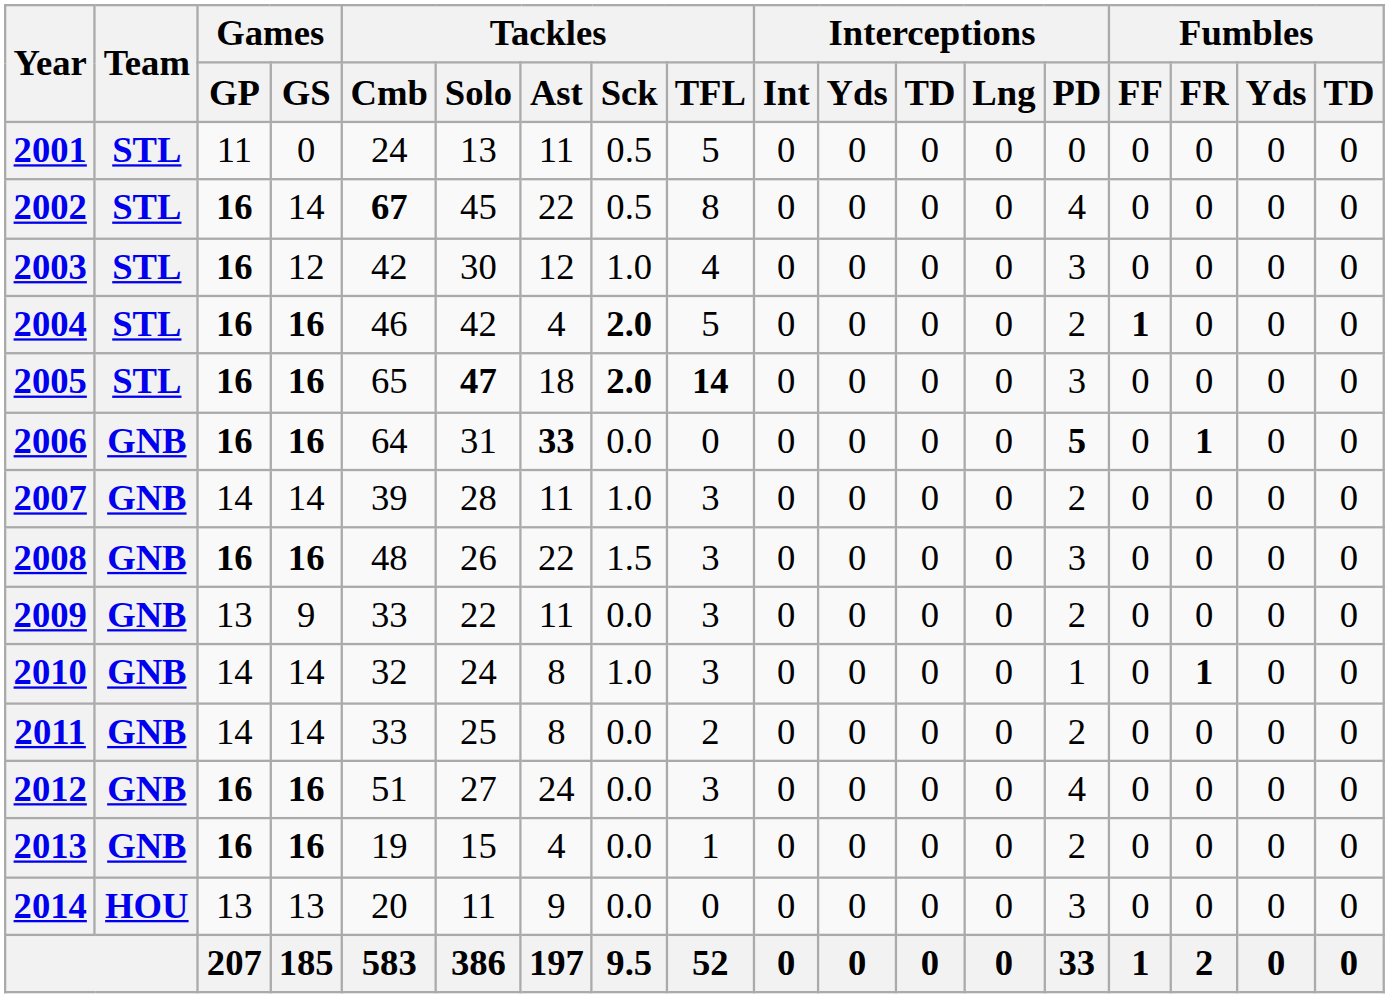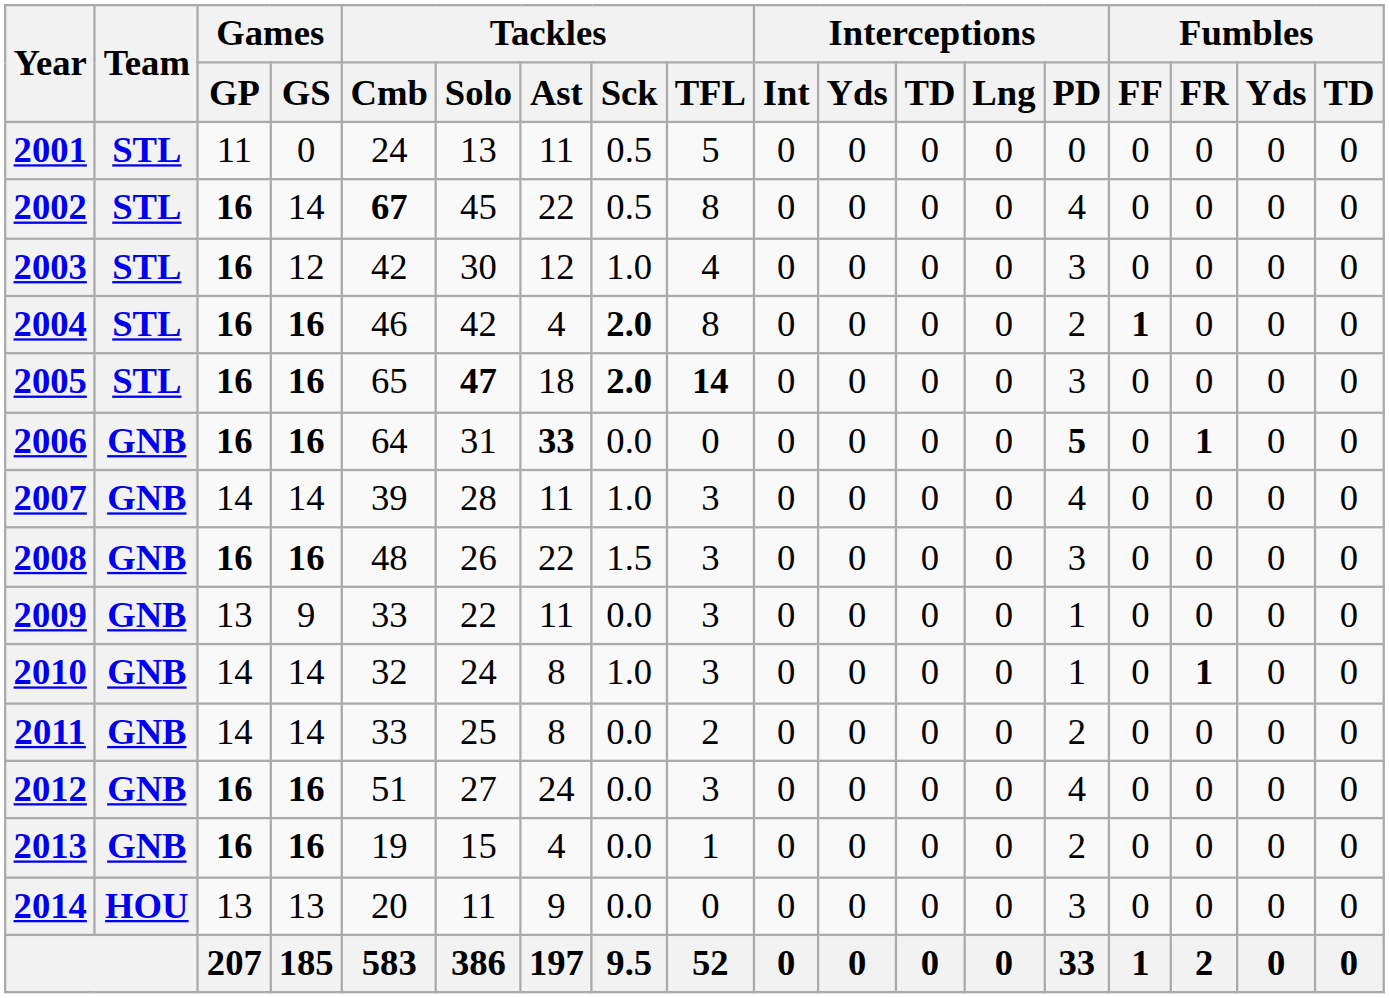 <table class="wikitable" style="text-align:center">
 <tr>
 <th rowspan="2">Year</th>
 <th rowspan="2">Team</th>
 <th colspan="2">Games</th>
 <th colspan="5">Tackles</th>
 <th colspan="5">Interceptions</th>
 <th colspan="4">Fumbles</th>
 </tr>
 <tr>
 <th>GP</th>
 <th>GS</th>
 <th>Cmb</th>
 <th>Solo</th>
 <th>Ast</th>
 <th>Sck</th>
 <th>TFL</th>
 <th>Int</th>
 <th>Yds</th>
 <th>TD</th>
 <th>Lng</th>
 <th>PD</th>
 <th>FF</th>
 <th>FR</th>
 <th>Yds</th>
 <th>TD</th>
 </tr>
 <tr>
 <th><a href='#'>2001</a></th>
 <th><a href='#'>STL</a></th>
 <td>11</td>
 <td>0</td>
 <td>24</td>
 <td>13</td>
 <td>11</td>
 <td>0.5</td>
 <td>5</td>
 <td>0</td>
 <td>0</td>
 <td>0</td>
 <td>0</td>
 <td>0</td>
 <td>0</td>
 <td>0</td>
 <td>0</td>
 <td>0</td>
 </tr>
 <tr>
 <th><a href='#'>2002</a></th>
 <th><a href='#'>STL</a></th>
 <td><strong>16</strong></td>
 <td>14</td>
 <td><strong>67</strong></td>
 <td>45</td>
 <td>22</td>
 <td>0.5</td>
 <td>8</td>
 <td>0</td>
 <td>0</td>
 <td>0</td>
 <td>0</td>
 <td>4</td>
 <td>0</td>
 <td>0</td>
 <td>0</td>
 <td>0</td>
 </tr>
 <tr>
 <th><a href='#'>2003</a></th>
 <th><a href='#'>STL</a></th>
 <td><strong>16</strong></td>
 <td>12</td>
 <td>42</td>
 <td>30</td>
 <td>12</td>
 <td>1.0</td>
 <td>4</td>
 <td>0</td>
 <td>0</td>
 <td>0</td>
 <td>0</td>
 <td>3</td>
 <td>0</td>
 <td>0</td>
 <td>0</td>
 <td>0</td>
 </tr>
 <tr>
 <th><a href='#'>2004</a></th>
 <th><a href='#'>STL</a></th>
 <td><strong>16</strong></td>
 <td><strong>16</strong></td>
 <td>46</td>
 <td>42</td>
 <td>4</td>
 <td><strong>2.0</strong></td>
-<td>5</td>
+<td>8</td>
 <td>0</td>
 <td>0</td>
 <td>0</td>
 <td>0</td>
 <td>2</td>
 <td><strong>1</strong></td>
 <td>0</td>
 <td>0</td>
 <td>0</td>
 </tr>
 <tr>
 <th><a href='#'>2005</a></th>
 <th><a href='#'>STL</a></th>
 <td><strong>16</strong></td>
 <td><strong>16</strong></td>
 <td>65</td>
 <td><strong>47</strong></td>
 <td>18</td>
 <td><strong>2.0</strong></td>
 <td><strong>14</strong></td>
 <td>0</td>
 <td>0</td>
 <td>0</td>
 <td>0</td>
 <td>3</td>
 <td>0</td>
 <td>0</td>
 <td>0</td>
 <td>0</td>
 </tr>
 <tr>
 <th><a href='#'>2006</a></th>
 <th><a href='#'>GNB</a></th>
 <td><strong>16</strong></td>
 <td><strong>16</strong></td>
 <td>64</td>
 <td>31</td>
 <td><strong>33</strong></td>
 <td>0.0</td>
 <td>0</td>
 <td>0</td>
 <td>0</td>
 <td>0</td>
 <td>0</td>
 <td><strong>5</strong></td>
 <td>0</td>
 <td><strong>1</strong></td>
 <td>0</td>
 <td>0</td>
 </tr>
 <tr>
 <th><a href='#'>2007</a></th>
 <th><a href='#'>GNB</a></th>
 <td>14</td>
 <td>14</td>
 <td>39</td>
 <td>28</td>
 <td>11</td>
 <td>1.0</td>
 <td>3</td>
 <td>0</td>
 <td>0</td>
 <td>0</td>
 <td>0</td>
-<td>2</td>
+<td>4</td>
 <td>0</td>
 <td>0</td>
 <td>0</td>
 <td>0</td>
 </tr>
 <tr>
 <th><a href='#'>2008</a></th>
 <th><a href='#'>GNB</a></th>
 <td><strong>16</strong></td>
 <td><strong>16</strong></td>
 <td>48</td>
 <td>26</td>
 <td>22</td>
 <td>1.5</td>
 <td>3</td>
 <td>0</td>
 <td>0</td>
 <td>0</td>
 <td>0</td>
 <td>3</td>
 <td>0</td>
 <td>0</td>
 <td>0</td>
 <td>0</td>
 </tr>
 <tr>
 <th><a href='#'>2009</a></th>
 <th><a href='#'>GNB</a></th>
 <td>13</td>
 <td>9</td>
 <td>33</td>
 <td>22</td>
 <td>11</td>
 <td>0.0</td>
 <td>3</td>
 <td>0</td>
 <td>0</td>
 <td>0</td>
 <td>0</td>
-<td>2</td>
+<td>1</td>
 <td>0</td>
 <td>0</td>
 <td>0</td>
 <td>0</td>
 </tr>
 <tr>
 <th><a href='#'>2010</a></th>
 <th><a href='#'>GNB</a></th>
 <td>14</td>
 <td>14</td>
 <td>32</td>
 <td>24</td>
 <td>8</td>
 <td>1.0</td>
 <td>3</td>
 <td>0</td>
 <td>0</td>
 <td>0</td>
 <td>0</td>
 <td>1</td>
 <td>0</td>
 <td><strong>1</strong></td>
 <td>0</td>
 <td>0</td>
 </tr>
 <tr>
 <th><a href='#'>2011</a></th>
 <th><a href='#'>GNB</a></th>
 <td>14</td>
 <td>14</td>
 <td>33</td>
 <td>25</td>
 <td>8</td>
 <td>0.0</td>
 <td>2</td>
 <td>0</td>
 <td>0</td>
 <td>0</td>
 <td>0</td>
 <td>2</td>
 <td>0</td>
 <td>0</td>
 <td>0</td>
 <td>0</td>
 </tr>
 <tr>
 <th><a href='#'>2012</a></th>
 <th><a href='#'>GNB</a></th>
 <td><strong>16</strong></td>
 <td><strong>16</strong></td>
 <td>51</td>
 <td>27</td>
 <td>24</td>
 <td>0.0</td>
 <td>3</td>
 <td>0</td>
 <td>0</td>
 <td>0</td>
 <td>0</td>
 <td>4</td>
 <td>0</td>
 <td>0</td>
 <td>0</td>
 <td>0</td>
 </tr>
 <tr>
 <th><a href='#'>2013</a></th>
 <th><a href='#'>GNB</a></th>
 <td><strong>16</strong></td>
 <td><strong>16</strong></td>
 <td>19</td>
 <td>15</td>
 <td>4</td>
 <td>0.0</td>
 <td>1</td>
 <td>0</td>
 <td>0</td>
 <td>0</td>
 <td>0</td>
 <td>2</td>
 <td>0</td>
 <td>0</td>
 <td>0</td>
 <td>0</td>
 </tr>
 <tr>
 <th><a href='#'>2014</a></th>
 <th><a href='#'>HOU</a></th>
 <td>13</td>
 <td>13</td>
 <td>20</td>
 <td>11</td>
 <td>9</td>
 <td>0.0</td>
 <td>0</td>
 <td>0</td>
 <td>0</td>
 <td>0</td>
 <td>0</td>
 <td>3</td>
 <td>0</td>
 <td>0</td>
 <td>0</td>
 <td>0</td>
 </tr>
 <tr>
 <th colspan="2"></th>
 <th>207</th>
 <th>185</th>
 <th>583</th>
 <th>386</th>
 <th>197</th>
 <th>9.5</th>
 <th>52</th>
 <th>0</th>
 <th>0</th>
 <th>0</th>
 <th>0</th>
 <th>33</th>
 <th>1</th>
 <th>2</th>
 <th>0</th>
 <th>0</th>
 </tr>
 </table>
